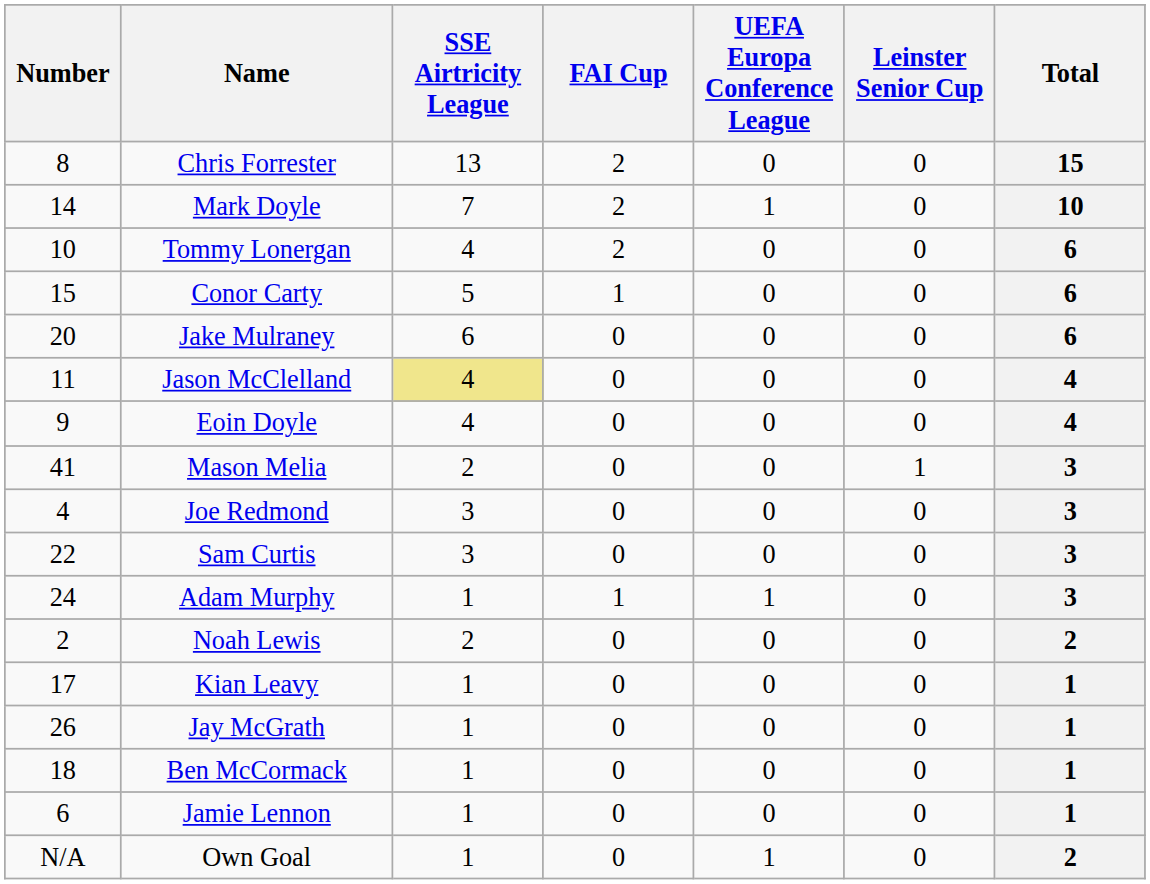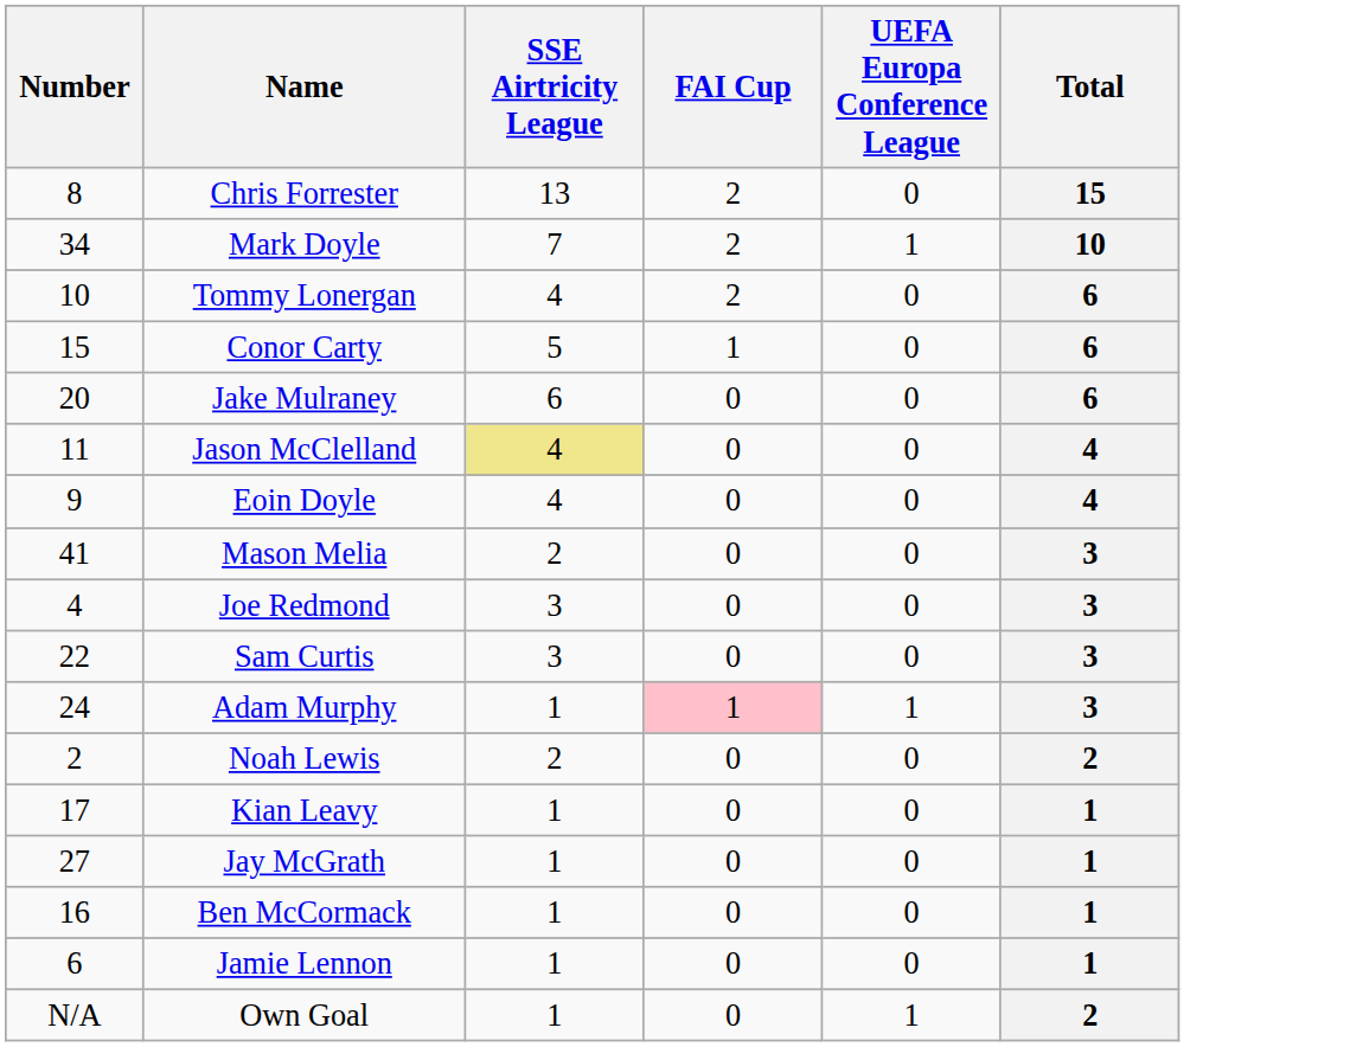 <table class="wikitable" style="font-size: 95%; text-align: center;">
 <tr>
 <th width=60>Number</th>
 <th width=150>Name</th>
 <th width=80><a href='#'>SSE Airtricity League</a></th>
 <th width=80><a href='#'>FAI Cup</a></th>
 <th width=80><a href='#'>UEFA Europa Conference League</a></th>
-<th width=80><a href='#'>Leinster Senior Cup</a></th>
 <th width=80>Total</th>
 </tr>
 <tr>
 <td>8</td>
 <td><a href='#'>Chris Forrester</a></td>
 <td>13</td>
 <td>2 </td>
 <td>0 </td>
-<td>0 </td>
 <th>15</th>
 </tr>
 <tr>
-<td>14</td>
+<td>34</td>
 <td><a href='#'>Mark Doyle</a></td>
 <td>7 </td>
 <td>2 </td>
 <td>1 </td>
-<td>0 </td>
 <th>10 </th>
 </tr>
 <tr>
 <td>10</td>
 <td><a href='#'>Tommy Lonergan</a></td>
 <td>4 </td>
 <td>2 </td>
-<td>0 </td>
 <td>0 </td>
 <th>6 </th>
 </tr>
 <tr>
 <td>15</td>
 <td><a href='#'>Conor Carty</a></td>
 <td>5 </td>
 <td>1 </td>
 <td>0 </td>
-<td>0 </td>
 <th>6 </th>
 </tr>
 <tr>
 <td>20</td>
 <td><a href='#'>Jake Mulraney</a></td>
 <td>6 </td>
-<td>0 </td>
 <td>0 </td>
 <td>0 </td>
 <th>6 </th>
 </tr>
 <tr>
 <td>11</td>
 <td><a href='#'>Jason McClelland</a></td>
 <td style="background: khaki;">4 </td>
 <td>0 </td>
 <td>0 </td>
-<td>0 </td>
 <th>4 </th>
 </tr>
 <tr>
 <td>9</td>
 <td><a href='#'>Eoin Doyle</a></td>
 <td>4 </td>
-<td>0 </td>
 <td>0 </td>
 <td>0 </td>
 <th>4 </th>
 </tr>
 <tr>
 <td>41</td>
 <td><a href='#'>Mason Melia</a></td>
 <td>2 </td>
 <td>0 </td>
 <td>0 </td>
-<td>1 </td>
 <th>3 </th>
 </tr>
 <tr>
 <td>4</td>
 <td><a href='#'>Joe Redmond</a></td>
 <td>3 </td>
-<td>0 </td>
 <td>0 </td>
 <td>0 </td>
 <th>3 </th>
 </tr>
 <tr>
 <td>22</td>
 <td><a href='#'>Sam Curtis</a></td>
 <td>3 </td>
 <td>0 </td>
 <td>0 </td>
-<td>0 </td>
 <th>3 </th>
 </tr>
 <tr>
 <td>24</td>
 <td><a href='#'>Adam Murphy</a></td>
 <td>1 </td>
+<td style="background: pink;">1 </td>
 <td>1 </td>
-<td>1 </td>
-<td>0 </td>
 <th>3 </th>
 </tr>
 <tr>
 <td>2</td>
 <td><a href='#'>Noah Lewis</a></td>
 <td>2 </td>
-<td>0 </td>
 <td>0 </td>
 <td>0 </td>
 <th>2 </th>
 </tr>
 <tr>
 <td>17</td>
 <td><a href='#'>Kian Leavy</a></td>
 <td>1 </td>
 <td>0 </td>
 <td>0 </td>
-<td>0 </td>
 <th>1 </th>
 </tr>
 <tr>
-<td>26</td>
+<td>27</td>
 <td><a href='#'>Jay McGrath</a></td>
 <td>1 </td>
-<td>0 </td>
 <td>0 </td>
 <td>0 </td>
 <th>1 </th>
 </tr>
 <tr>
-<td>18</td>
+<td>16</td>
 <td><a href='#'>Ben McCormack</a></td>
 <td>1 </td>
-<td>0 </td>
 <td>0 </td>
 <td>0 </td>
 <th>1 </th>
 </tr>
 <tr>
 <td>6</td>
 <td><a href='#'>Jamie Lennon</a></td>
 <td>1 </td>
 <td>0 </td>
 <td>0 </td>
-<td>0 </td>
 <th>1 </th>
 </tr>
 <tr>
 <td>N/A</td>
 <td>Own Goal</td>
 <td>1 </td>
 <td>0 </td>
 <td>1 </td>
-<td>0 </td>
 <th>2 </th>
 </tr>
 </table>
